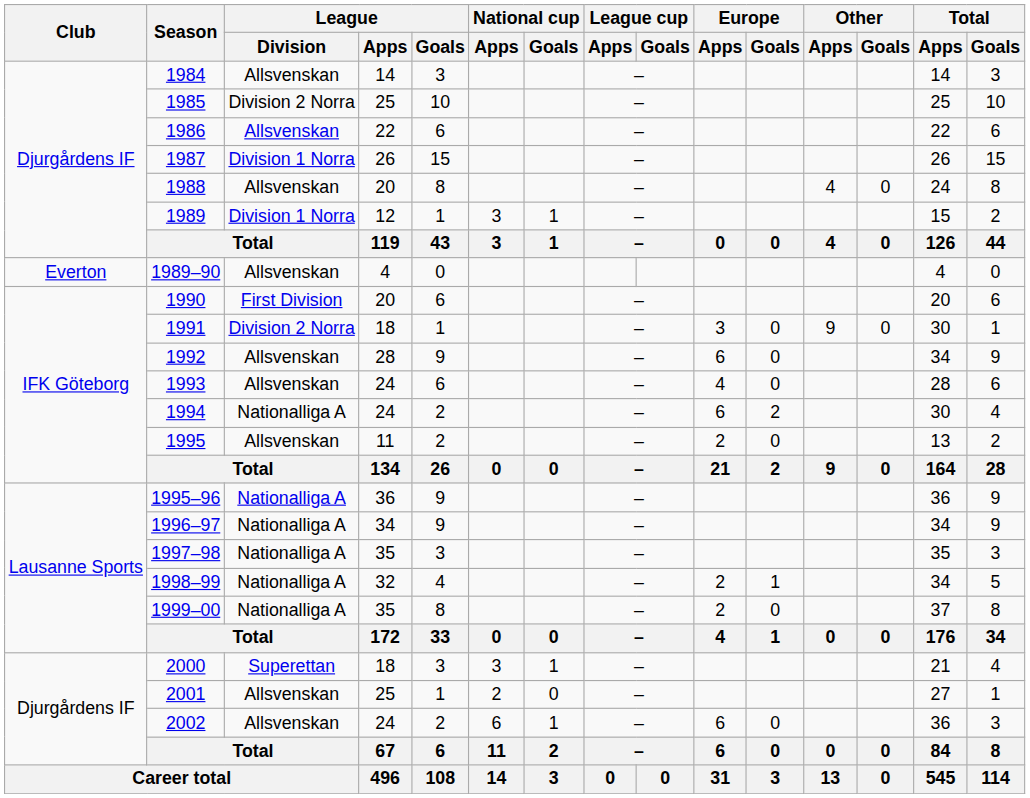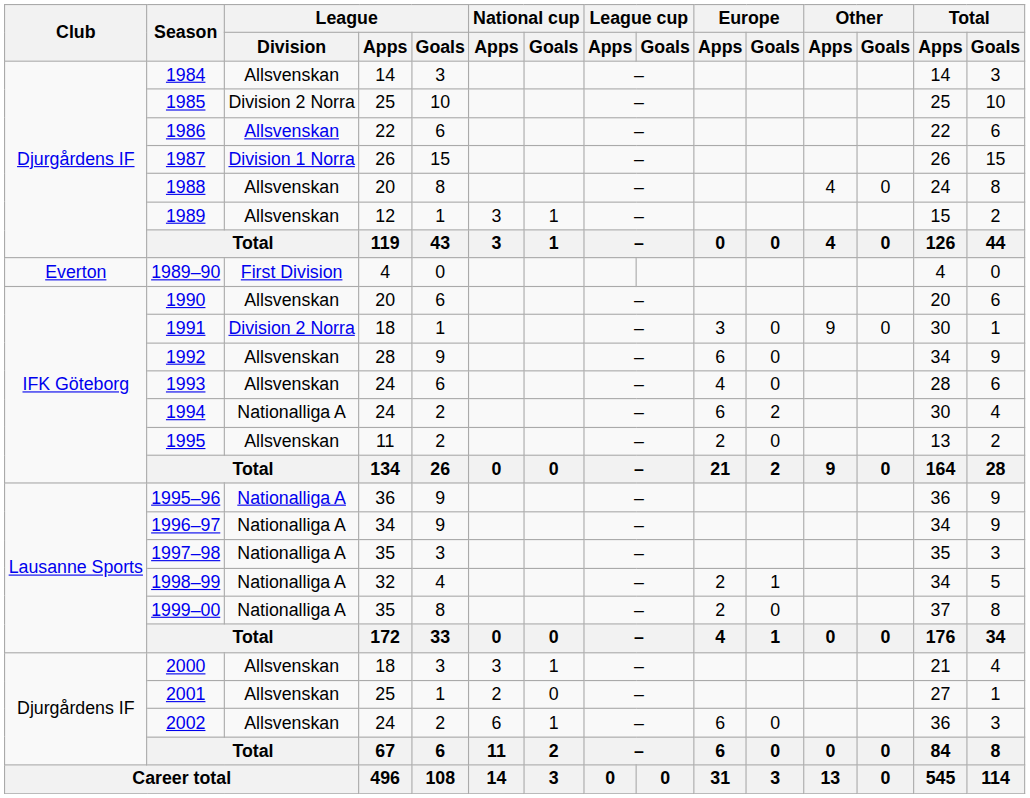 <table class="wikitable" style="text-align:center">
 <tr>
 <th rowspan="2">Club</th>
 <th rowspan="2">Season</th>
 <th colspan="3">League</th>
 <th colspan="2">National cup</th>
 <th colspan="2">League cup</th>
 <th colspan="2">Europe</th>
 <th colspan="2">Other</th>
 <th colspan="2">Total</th>
 </tr>
 <tr>
 <th>Division</th>
 <th>Apps</th>
 <th>Goals</th>
 <th>Apps</th>
 <th>Goals</th>
 <th>Apps</th>
 <th>Goals</th>
 <th>Apps</th>
 <th>Goals</th>
 <th>Apps</th>
 <th>Goals</th>
 <th>Apps</th>
 <th>Goals</th>
 </tr>
 <tr>
 <td rowspan="7"><a href='#'>Djurgårdens IF</a></td>
 <td><a href='#'>1984</a></td>
 <td>Allsvenskan</td>
 <td>14</td>
 <td>3</td>
 <td></td>
 <td></td>
 <td colspan="2">–</td>
 <td></td>
 <td></td>
 <td></td>
 <td></td>
 <td>14</td>
 <td>3</td>
 </tr>
 <tr>
 <td><a href='#'>1985</a></td>
 <td>Division 2 Norra</td>
 <td>25</td>
 <td>10</td>
 <td></td>
 <td></td>
 <td colspan="2">–</td>
 <td></td>
 <td></td>
 <td></td>
 <td></td>
 <td>25</td>
 <td>10</td>
 </tr>
 <tr>
 <td><a href='#'>1986</a></td>
 <td><a href='#'>Allsvenskan</a></td>
 <td>22</td>
 <td>6</td>
 <td></td>
 <td></td>
 <td colspan="2">–</td>
 <td></td>
 <td></td>
 <td></td>
 <td></td>
 <td>22</td>
 <td>6</td>
 </tr>
 <tr>
 <td><a href='#'>1987</a></td>
 <td><a href='#'>Division 1 Norra</a></td>
 <td>26</td>
 <td>15</td>
 <td></td>
 <td></td>
 <td colspan="2">–</td>
 <td></td>
 <td></td>
 <td></td>
 <td></td>
 <td>26</td>
 <td>15</td>
 </tr>
 <tr>
 <td><a href='#'>1988</a></td>
 <td>Allsvenskan</td>
 <td>20</td>
 <td>8</td>
 <td></td>
 <td></td>
 <td colspan="2">–</td>
 <td></td>
 <td></td>
 <td>4</td>
 <td>0</td>
 <td>24</td>
 <td>8</td>
 </tr>
 <tr>
 <td><a href='#'>1989</a></td>
-<td><a href='#'>Division 1 Norra</a></td>
+<td>Allsvenskan</td>
 <td>12</td>
 <td>1</td>
 <td>3</td>
 <td>1</td>
 <td colspan="2">–</td>
 <td></td>
 <td></td>
 <td></td>
 <td></td>
 <td>15</td>
 <td>2</td>
 </tr>
 <tr>
 <th colspan="2">Total</th>
 <th>119</th>
 <th>43</th>
 <th>3</th>
 <th>1</th>
 <th colspan="2">–</th>
 <th>0</th>
 <th>0</th>
 <th>4</th>
 <th>0</th>
 <th>126</th>
 <th>44</th>
 </tr>
 <tr>
 <td><a href='#'>Everton</a></td>
 <td><a href='#'>1989–90</a></td>
-<td>Allsvenskan</td>
+<td><a href='#'>First Division</a></td>
 <td>4</td>
 <td>0</td>
 <td></td>
 <td></td>
 <td></td>
 <td></td>
 <td></td>
 <td></td>
 <td></td>
 <td></td>
 <td>4</td>
 <td>0</td>
 </tr>
 <tr>
 <td rowspan="7"><a href='#'>IFK Göteborg</a></td>
 <td><a href='#'>1990</a></td>
-<td><a href='#'>First Division</a></td>
+<td>Allsvenskan</td>
 <td>20</td>
 <td>6</td>
 <td></td>
 <td></td>
 <td colspan="2">–</td>
 <td></td>
 <td></td>
 <td></td>
 <td></td>
 <td>20</td>
 <td>6</td>
 </tr>
 <tr>
 <td><a href='#'>1991</a></td>
 <td><a href='#'>Division 2 Norra</a></td>
 <td>18</td>
 <td>1</td>
 <td></td>
 <td></td>
 <td colspan="2">–</td>
 <td>3</td>
 <td>0</td>
 <td>9</td>
 <td>0</td>
 <td>30</td>
 <td>1</td>
 </tr>
 <tr>
 <td><a href='#'>1992</a></td>
 <td>Allsvenskan</td>
 <td>28</td>
 <td>9</td>
 <td></td>
 <td></td>
 <td colspan="2">–</td>
 <td>6</td>
 <td>0</td>
 <td></td>
 <td></td>
 <td>34</td>
 <td>9</td>
 </tr>
 <tr>
 <td><a href='#'>1993</a></td>
 <td>Allsvenskan</td>
 <td>24</td>
 <td>6</td>
 <td></td>
 <td></td>
 <td colspan="2">–</td>
 <td>4</td>
 <td>0</td>
 <td></td>
 <td></td>
 <td>28</td>
 <td>6</td>
 </tr>
 <tr>
 <td><a href='#'>1994</a></td>
 <td>Nationalliga A</td>
 <td>24</td>
 <td>2</td>
 <td></td>
 <td></td>
 <td colspan="2">–</td>
 <td>6</td>
 <td>2</td>
 <td></td>
 <td></td>
 <td>30</td>
 <td>4</td>
 </tr>
 <tr>
 <td><a href='#'>1995</a></td>
 <td>Allsvenskan</td>
 <td>11</td>
 <td>2</td>
 <td></td>
 <td></td>
 <td colspan="2">–</td>
 <td>2</td>
 <td>0</td>
 <td></td>
 <td></td>
 <td>13</td>
 <td>2</td>
 </tr>
 <tr>
 <th colspan="2">Total</th>
 <th>134</th>
 <th>26</th>
 <th>0</th>
 <th>0</th>
 <th colspan="2">–</th>
 <th>21</th>
 <th>2</th>
 <th>9</th>
 <th>0</th>
 <th>164</th>
 <th>28</th>
 </tr>
 <tr>
 <td rowspan="6"><a href='#'>Lausanne Sports</a></td>
 <td><a href='#'>1995–96</a></td>
 <td><a href='#'>Nationalliga A</a></td>
 <td>36</td>
 <td>9</td>
 <td></td>
 <td></td>
 <td colspan="2">–</td>
 <td></td>
 <td></td>
 <td></td>
 <td></td>
 <td>36</td>
 <td>9</td>
 </tr>
 <tr>
 <td><a href='#'>1996–97</a></td>
 <td>Nationalliga A</td>
 <td>34</td>
 <td>9</td>
 <td></td>
 <td></td>
 <td colspan="2">–</td>
 <td></td>
 <td></td>
 <td></td>
 <td></td>
 <td>34</td>
 <td>9</td>
 </tr>
 <tr>
 <td><a href='#'>1997–98</a></td>
 <td>Nationalliga A</td>
 <td>35</td>
 <td>3</td>
 <td></td>
 <td></td>
 <td colspan="2">–</td>
 <td></td>
 <td></td>
 <td></td>
 <td></td>
 <td>35</td>
 <td>3</td>
 </tr>
 <tr>
 <td><a href='#'>1998–99</a></td>
 <td>Nationalliga A</td>
 <td>32</td>
 <td>4</td>
 <td></td>
 <td></td>
 <td colspan="2">–</td>
 <td>2</td>
 <td>1</td>
 <td></td>
 <td></td>
 <td>34</td>
 <td>5</td>
 </tr>
 <tr>
 <td><a href='#'>1999–00</a></td>
 <td>Nationalliga A</td>
 <td>35</td>
 <td>8</td>
 <td></td>
 <td></td>
 <td colspan="2">–</td>
 <td>2</td>
 <td>0</td>
 <td></td>
 <td></td>
 <td>37</td>
 <td>8</td>
 </tr>
 <tr>
 <th colspan="2">Total</th>
 <th>172</th>
 <th>33</th>
 <th>0</th>
 <th>0</th>
 <th colspan="2">–</th>
 <th>4</th>
 <th>1</th>
 <th>0</th>
 <th>0</th>
 <th>176</th>
 <th>34</th>
 </tr>
 <tr>
 <td rowspan="4">Djurgårdens IF</td>
 <td><a href='#'>2000</a></td>
-<td><a href='#'>Superettan</a></td>
+<td>Allsvenskan</td>
 <td>18</td>
 <td>3</td>
 <td>3</td>
 <td>1</td>
 <td colspan="2">–</td>
 <td></td>
 <td></td>
 <td></td>
 <td></td>
 <td>21</td>
 <td>4</td>
 </tr>
 <tr>
 <td><a href='#'>2001</a></td>
 <td>Allsvenskan</td>
 <td>25</td>
 <td>1</td>
 <td>2</td>
 <td>0</td>
 <td colspan="2">–</td>
 <td></td>
 <td></td>
 <td></td>
 <td></td>
 <td>27</td>
 <td>1</td>
 </tr>
 <tr>
 <td><a href='#'>2002</a></td>
 <td>Allsvenskan</td>
 <td>24</td>
 <td>2</td>
 <td>6</td>
 <td>1</td>
 <td colspan="2">–</td>
 <td>6</td>
 <td>0</td>
 <td></td>
 <td></td>
 <td>36</td>
 <td>3</td>
 </tr>
 <tr>
 <th colspan="2">Total</th>
 <th>67</th>
 <th>6</th>
 <th>11</th>
 <th>2</th>
 <th colspan="2">–</th>
 <th>6</th>
 <th>0</th>
 <th>0</th>
 <th>0</th>
 <th>84</th>
 <th>8</th>
 </tr>
 <tr>
 <th colspan="3">Career total</th>
 <th>496</th>
 <th>108</th>
 <th>14</th>
 <th>3</th>
 <th>0</th>
 <th>0</th>
 <th>31</th>
 <th>3</th>
 <th>13</th>
 <th>0</th>
 <th>545</th>
 <th>114</th>
 </tr>
 </table>
